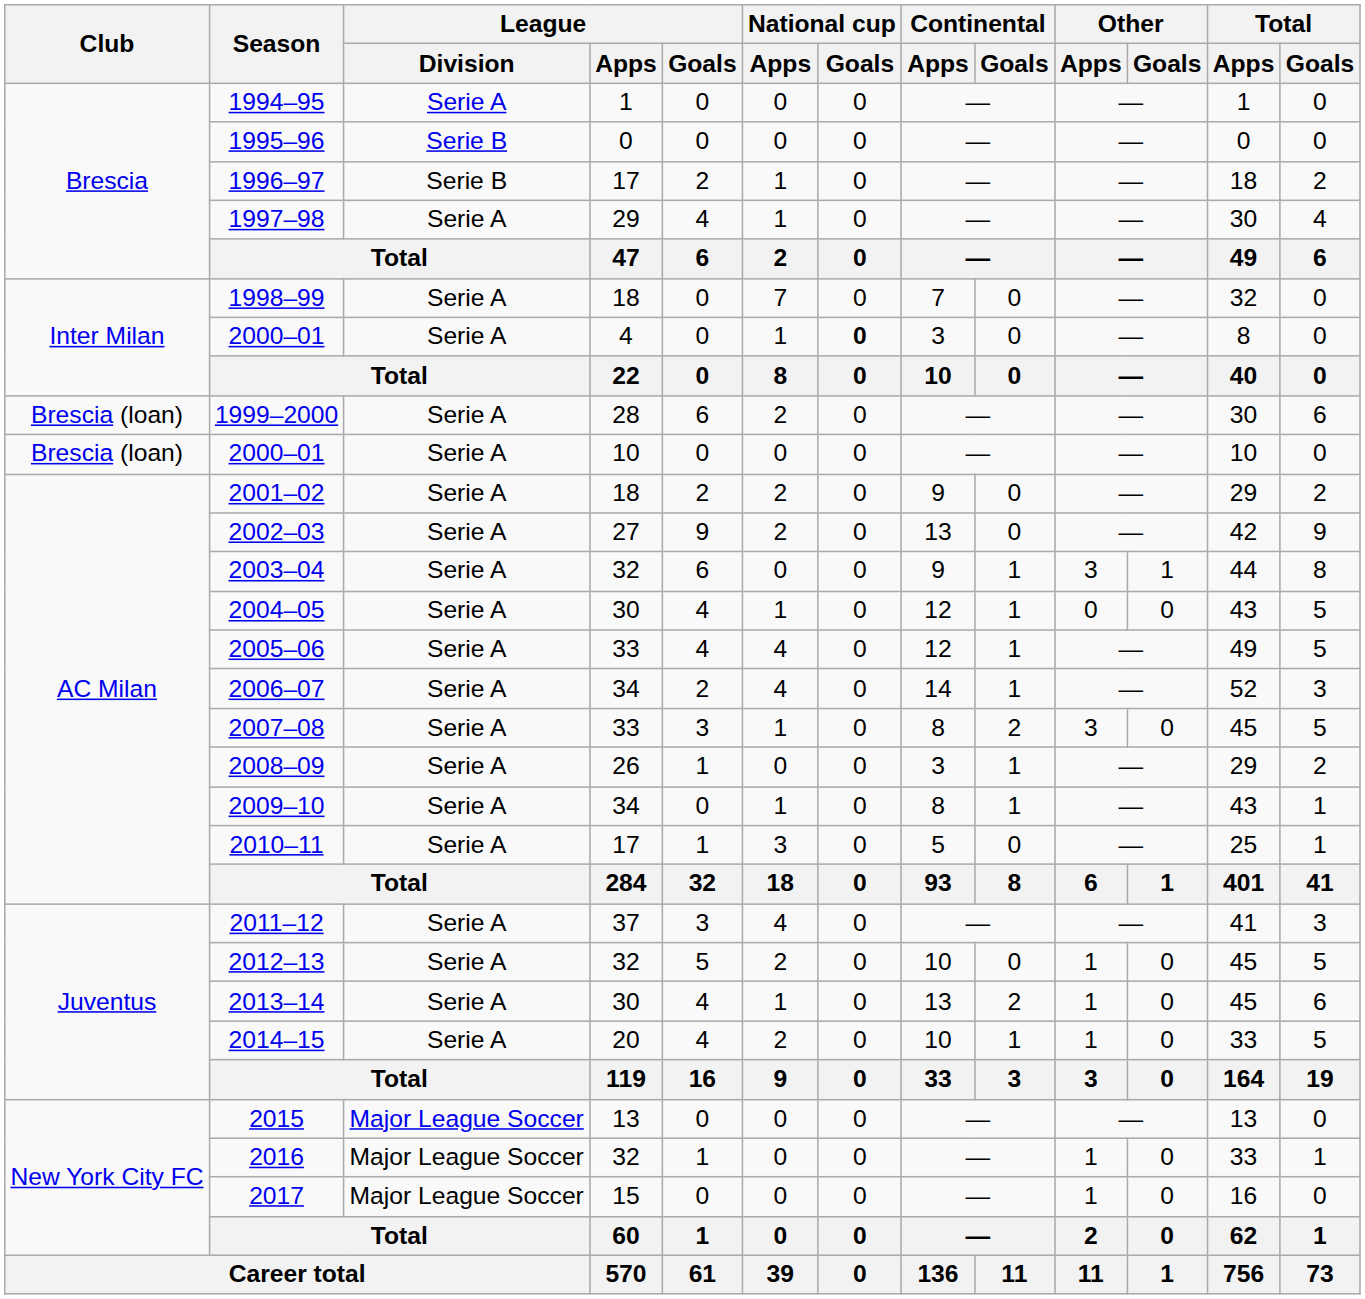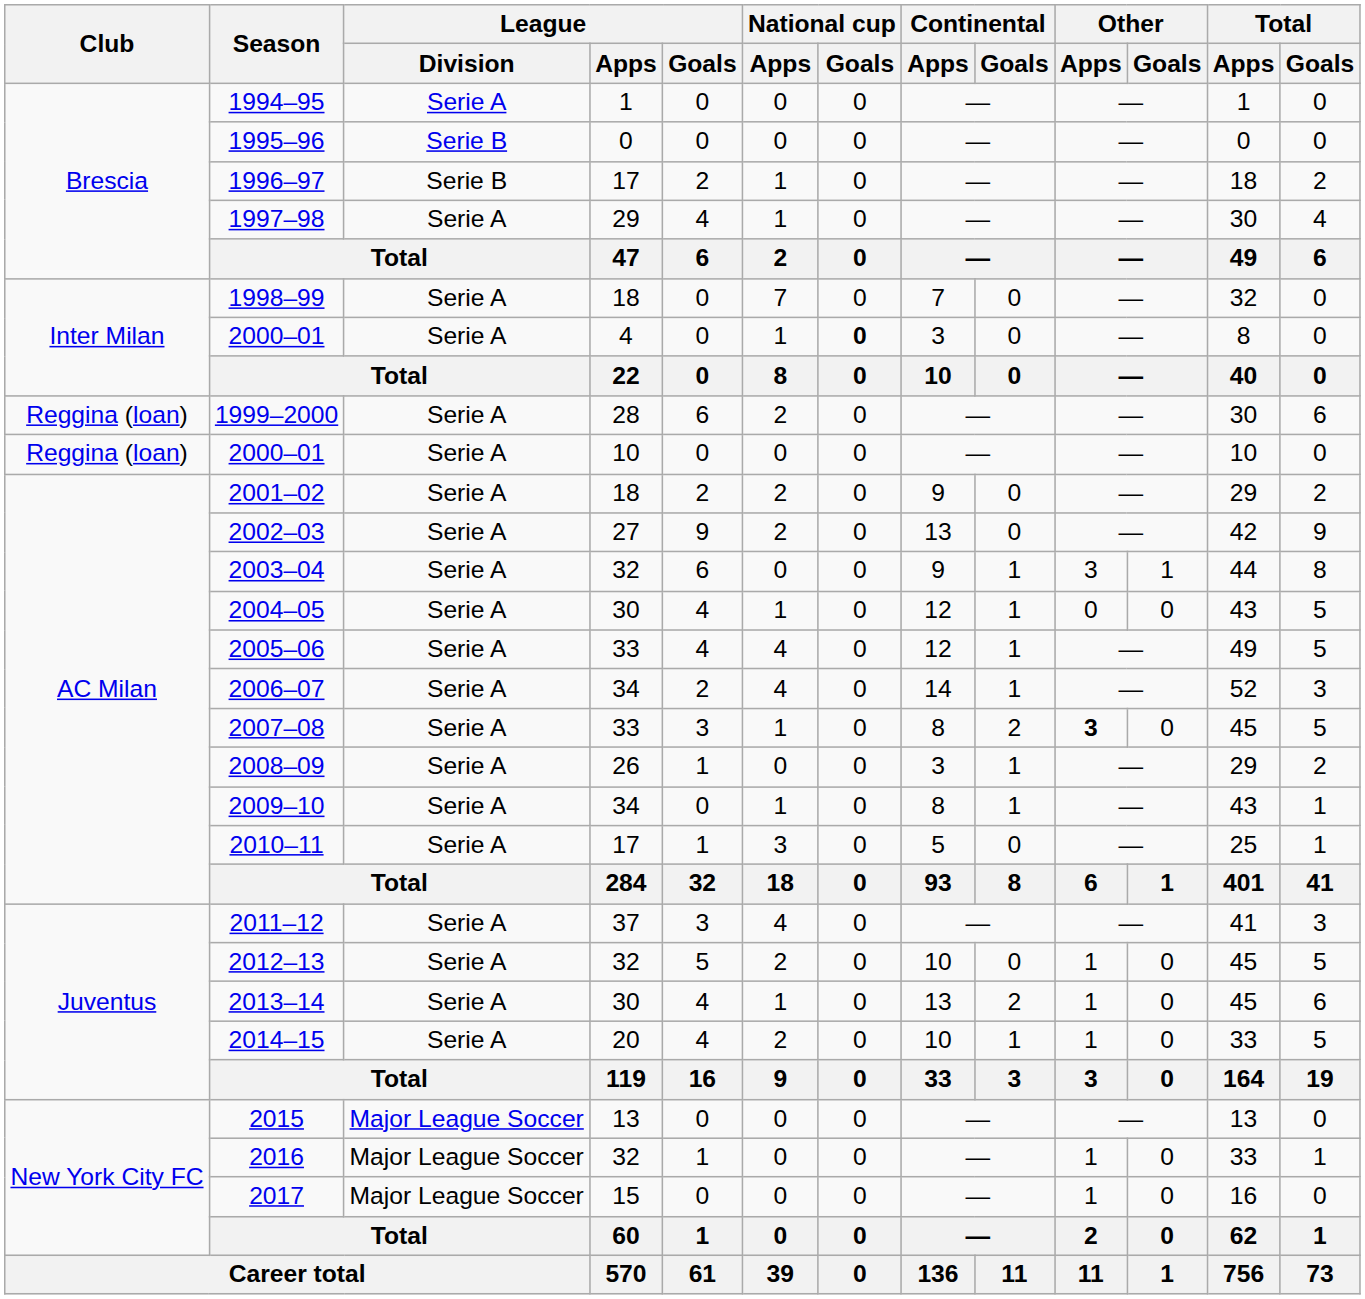 <table class="wikitable" style="text-align:center">
 <tr>
 <th rowspan="2">Club</th>
 <th rowspan="2">Season</th>
 <th colspan="3">League</th>
 <th colspan="2">National cup</th>
 <th colspan="2">Continental</th>
 <th colspan="2">Other</th>
 <th colspan="2">Total</th>
 </tr>
 <tr>
 <th>Division</th>
 <th>Apps</th>
 <th>Goals</th>
 <th>Apps</th>
 <th>Goals</th>
 <th>Apps</th>
 <th>Goals</th>
 <th>Apps</th>
 <th>Goals</th>
 <th>Apps</th>
 <th>Goals</th>
 </tr>
 <tr>
 <td rowspan="5"><a href='#'>Brescia</a></td>
 <td><a href='#'>1994–95</a></td>
 <td><a href='#'>Serie A</a></td>
 <td>1</td>
 <td>0</td>
 <td>0</td>
 <td>0</td>
 <td colspan="2">—</td>
 <td colspan="2">—</td>
 <td>1</td>
 <td>0</td>
 </tr>
 <tr>
 <td><a href='#'>1995–96</a></td>
 <td><a href='#'>Serie B</a></td>
 <td>0</td>
 <td>0</td>
 <td>0</td>
 <td>0</td>
 <td colspan="2">—</td>
 <td colspan="2">—</td>
 <td>0</td>
 <td>0</td>
 </tr>
 <tr>
 <td><a href='#'>1996–97</a></td>
 <td>Serie B</td>
 <td>17</td>
 <td>2</td>
 <td>1</td>
 <td>0</td>
 <td colspan="2">—</td>
 <td colspan="2">—</td>
 <td>18</td>
 <td>2</td>
 </tr>
 <tr>
 <td><a href='#'>1997–98</a></td>
 <td>Serie A</td>
 <td>29</td>
 <td>4</td>
 <td>1</td>
 <td>0</td>
 <td colspan="2">—</td>
 <td colspan="2">—</td>
 <td>30</td>
 <td>4</td>
 </tr>
 <tr>
 <th colspan="2">Total</th>
 <th>47</th>
 <th>6</th>
 <th>2</th>
 <th>0</th>
 <th colspan="2">—</th>
 <th colspan="2">—</th>
 <th>49</th>
 <th>6</th>
 </tr>
 <tr>
 <td rowspan="3"><a href='#'>Inter Milan</a></td>
 <td><a href='#'>1998–99</a></td>
 <td>Serie A</td>
 <td>18</td>
 <td>0</td>
 <td>7</td>
 <td>0</td>
 <td>7</td>
 <td>0</td>
 <td colspan="2">—</td>
 <td>32</td>
 <td>0</td>
 </tr>
 <tr>
 <td><a href='#'>2000–01</a></td>
 <td>Serie A</td>
 <td>4</td>
 <td>0</td>
 <td>1</td>
 <td><strong>0</strong></td>
 <td>3</td>
 <td>0</td>
 <td colspan="2">—</td>
 <td>8</td>
 <td>0</td>
 </tr>
 <tr>
 <th colspan="2">Total</th>
 <th>22</th>
 <th>0</th>
 <th>8</th>
 <th>0</th>
 <th>10</th>
 <th>0</th>
 <th colspan="2">—</th>
 <th>40</th>
 <th>0</th>
 </tr>
 <tr>
-<td><a href='#'>Brescia</a> (loan)</td>
+<td><a href='#'>Reggina</a> (<a href='#'>loan</a>)</td>
 <td><a href='#'>1999–2000</a></td>
 <td>Serie A</td>
 <td>28</td>
 <td>6</td>
 <td>2</td>
 <td>0</td>
 <td colspan="2">—</td>
 <td colspan="2">—</td>
 <td>30</td>
 <td>6</td>
 </tr>
 <tr>
-<td><a href='#'>Brescia</a> (loan)</td>
+<td><a href='#'>Reggina</a> (<a href='#'>loan</a>)</td>
 <td><a href='#'>2000–01</a></td>
 <td>Serie A</td>
 <td>10</td>
 <td>0</td>
 <td>0</td>
 <td>0</td>
 <td colspan="2">—</td>
 <td colspan="2">—</td>
 <td>10</td>
 <td>0</td>
 </tr>
 <tr>
 <td rowspan="11"><a href='#'>AC Milan</a></td>
 <td><a href='#'>2001–02</a></td>
 <td>Serie A</td>
 <td>18</td>
 <td>2</td>
 <td>2</td>
 <td>0</td>
 <td>9</td>
 <td>0</td>
 <td colspan="2">—</td>
 <td>29</td>
 <td>2</td>
 </tr>
 <tr>
 <td><a href='#'>2002–03</a></td>
 <td>Serie A</td>
 <td>27</td>
 <td>9</td>
 <td>2</td>
 <td>0</td>
 <td>13</td>
 <td>0</td>
 <td colspan="2">—</td>
 <td>42</td>
 <td>9</td>
 </tr>
 <tr>
 <td><a href='#'>2003–04</a></td>
 <td>Serie A</td>
 <td>32</td>
 <td>6</td>
 <td>0</td>
 <td>0</td>
 <td>9</td>
 <td>1</td>
 <td>3</td>
 <td>1</td>
 <td>44</td>
 <td>8</td>
 </tr>
 <tr>
 <td><a href='#'>2004–05</a></td>
 <td>Serie A</td>
 <td>30</td>
 <td>4</td>
 <td>1</td>
 <td>0</td>
 <td>12</td>
 <td>1</td>
 <td>0</td>
 <td>0</td>
 <td>43</td>
 <td>5</td>
 </tr>
 <tr>
 <td><a href='#'>2005–06</a></td>
 <td>Serie A</td>
 <td>33</td>
 <td>4</td>
 <td>4</td>
 <td>0</td>
 <td>12</td>
 <td>1</td>
 <td colspan="2">—</td>
 <td>49</td>
 <td>5</td>
 </tr>
 <tr>
 <td><a href='#'>2006–07</a></td>
 <td>Serie A</td>
 <td>34</td>
 <td>2</td>
 <td>4</td>
 <td>0</td>
 <td>14</td>
 <td>1</td>
 <td colspan="2">—</td>
 <td>52</td>
 <td>3</td>
 </tr>
 <tr>
 <td><a href='#'>2007–08</a></td>
 <td>Serie A</td>
 <td>33</td>
 <td>3</td>
 <td>1</td>
 <td>0</td>
 <td>8</td>
 <td>2</td>
-<td>3</td>
+<td><strong>3</strong></td>
 <td>0</td>
 <td>45</td>
 <td>5</td>
 </tr>
 <tr>
 <td><a href='#'>2008–09</a></td>
 <td>Serie A</td>
 <td>26</td>
 <td>1</td>
 <td>0</td>
 <td>0</td>
 <td>3</td>
 <td>1</td>
 <td colspan="2">—</td>
 <td>29</td>
 <td>2</td>
 </tr>
 <tr>
 <td><a href='#'>2009–10</a></td>
 <td>Serie A</td>
 <td>34</td>
 <td>0</td>
 <td>1</td>
 <td>0</td>
 <td>8</td>
 <td>1</td>
 <td colspan="2">—</td>
 <td>43</td>
 <td>1</td>
 </tr>
 <tr>
 <td><a href='#'>2010–11</a></td>
 <td>Serie A</td>
 <td>17</td>
 <td>1</td>
 <td>3</td>
 <td>0</td>
 <td>5</td>
 <td>0</td>
 <td colspan="2">—</td>
 <td>25</td>
 <td>1</td>
 </tr>
 <tr>
 <th colspan="2">Total</th>
 <th>284</th>
 <th>32</th>
 <th>18</th>
 <th>0</th>
 <th>93</th>
 <th>8</th>
 <th>6</th>
 <th>1</th>
 <th>401</th>
 <th>41</th>
 </tr>
 <tr>
 <td rowspan="5"><a href='#'>Juventus</a></td>
 <td><a href='#'>2011–12</a></td>
 <td>Serie A</td>
 <td>37</td>
 <td>3</td>
 <td>4</td>
 <td>0</td>
 <td colspan="2">—</td>
 <td colspan="2">—</td>
 <td>41</td>
 <td>3</td>
 </tr>
 <tr>
 <td><a href='#'>2012–13</a></td>
 <td>Serie A</td>
 <td>32</td>
 <td>5</td>
 <td>2</td>
 <td>0</td>
 <td>10</td>
 <td>0</td>
 <td>1</td>
 <td>0</td>
 <td>45</td>
 <td>5</td>
 </tr>
 <tr>
 <td><a href='#'>2013–14</a></td>
 <td>Serie A</td>
 <td>30</td>
 <td>4</td>
 <td>1</td>
 <td>0</td>
 <td>13</td>
 <td>2</td>
 <td>1</td>
 <td>0</td>
 <td>45</td>
 <td>6</td>
 </tr>
 <tr>
 <td><a href='#'>2014–15</a></td>
 <td>Serie A</td>
 <td>20</td>
 <td>4</td>
 <td>2</td>
 <td>0</td>
 <td>10</td>
 <td>1</td>
 <td>1</td>
 <td>0</td>
 <td>33</td>
 <td>5</td>
 </tr>
 <tr>
 <th colspan="2">Total</th>
 <th>119</th>
 <th>16</th>
 <th>9</th>
 <th>0</th>
 <th>33</th>
 <th>3</th>
 <th>3</th>
 <th>0</th>
 <th>164</th>
 <th>19</th>
 </tr>
 <tr>
 <td rowspan="4"><a href='#'>New York City FC</a></td>
 <td><a href='#'>2015</a></td>
 <td><a href='#'>Major League Soccer</a></td>
 <td>13</td>
 <td>0</td>
 <td>0</td>
 <td>0</td>
 <td colspan="2">—</td>
 <td colspan="2">—</td>
 <td>13</td>
 <td>0</td>
 </tr>
 <tr>
 <td><a href='#'>2016</a></td>
 <td>Major League Soccer</td>
 <td>32</td>
 <td>1</td>
 <td>0</td>
 <td>0</td>
 <td colspan="2">—</td>
 <td>1</td>
 <td>0</td>
 <td>33</td>
 <td>1</td>
 </tr>
 <tr>
 <td><a href='#'>2017</a></td>
 <td>Major League Soccer</td>
 <td>15</td>
 <td>0</td>
 <td>0</td>
 <td>0</td>
 <td colspan="2">—</td>
 <td>1</td>
 <td>0</td>
 <td>16</td>
 <td>0</td>
 </tr>
 <tr>
 <th colspan="2">Total</th>
 <th>60</th>
 <th>1</th>
 <th>0</th>
 <th>0</th>
 <th colspan="2">—</th>
 <th>2</th>
 <th>0</th>
 <th>62</th>
 <th>1</th>
 </tr>
 <tr>
 <th colspan="3">Career total</th>
 <th>570</th>
 <th>61</th>
 <th>39</th>
 <th>0</th>
 <th>136</th>
 <th>11</th>
 <th>11</th>
 <th>1</th>
 <th>756</th>
 <th>73</th>
 </tr>
 </table>
